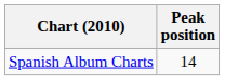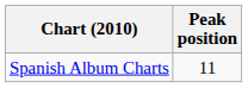 <table class="wikitable sortable">
 <tr>
 <th>Chart (2010)</th>
 <th>Peak<br>position</th>
 </tr>
 <tr>
 <td><a href='#'>Spanish Album Charts</a></td>
-<td align="center">14</td>
+<td align="center">11</td>
 </tr>
 </table>
